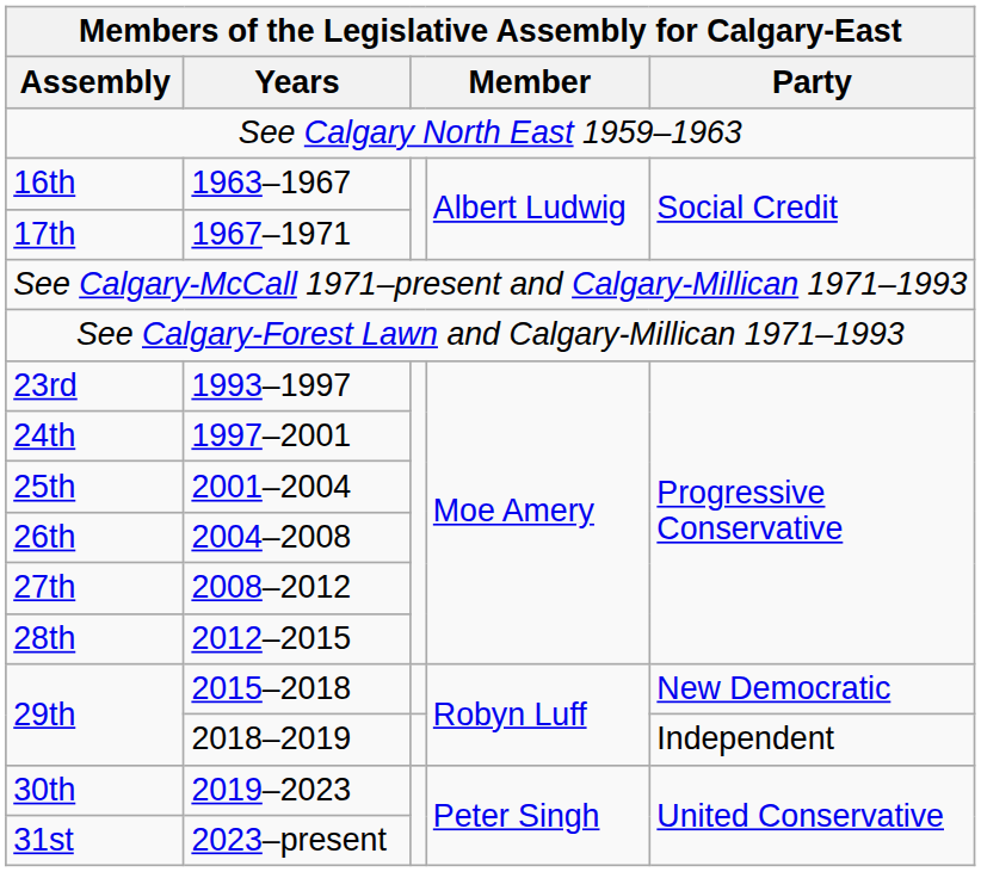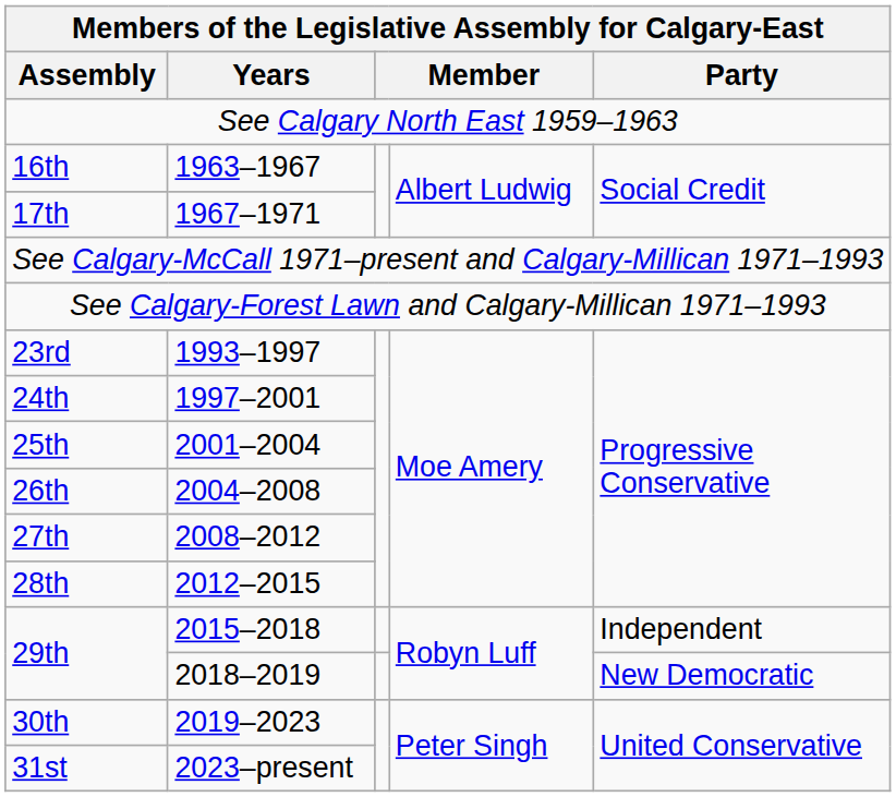 <table class="wikitable" align=right>
 <tr>
 <th colspan=5>Members of the Legislative Assembly for Calgary-East</th>
 </tr>
 <tr>
 <th>Assembly</th>
 <th>Years</th>
 <th colspan="2">Member</th>
 <th>Party</th>
 </tr>
 <tr>
 <td align="center" colspan=5><em>See <a href='#'>Calgary North East</a> 1959–1963</em></td>
 </tr>
 <tr>
 <td><a href='#'>16th</a></td>
 <td><a href='#'>1963</a>–1967</td>
 <td rowspan=2 ></td>
 <td rowspan=2><a href='#'>Albert Ludwig</a></td>
 <td rowspan=2><a href='#'>Social Credit</a></td>
 </tr>
 <tr>
 <td><a href='#'>17th</a></td>
 <td><a href='#'>1967</a>–1971</td>
 </tr>
 <tr>
 <td align="center" colspan=5><em>See <a href='#'>Calgary-McCall</a> 1971–present and <a href='#'>Calgary-Millican</a> 1971–1993</em></td>
 </tr>
 <tr>
 <td align="center" colspan=5><em>See <a href='#'>Calgary-Forest Lawn</a> and Calgary-Millican 1971–1993</em></td>
 </tr>
 <tr>
 <td><a href='#'>23rd</a></td>
 <td><a href='#'>1993</a>–1997</td>
 <td rowspan=6 ></td>
 <td rowspan=6><a href='#'>Moe Amery</a></td>
 <td rowspan=6><a href='#'>Progressive<br>Conservative</a></td>
 </tr>
 <tr>
 <td><a href='#'>24th</a></td>
 <td><a href='#'>1997</a>–2001</td>
 </tr>
 <tr>
 <td><a href='#'>25th</a></td>
 <td><a href='#'>2001</a>–2004</td>
 </tr>
 <tr>
 <td><a href='#'>26th</a></td>
 <td><a href='#'>2004</a>–2008</td>
 </tr>
 <tr>
 <td><a href='#'>27th</a></td>
 <td><a href='#'>2008</a>–2012</td>
 </tr>
 <tr>
 <td><a href='#'>28th</a></td>
 <td><a href='#'>2012</a>–2015</td>
 </tr>
 <tr>
 <td rowspan=2><a href='#'>29th</a></td>
 <td><a href='#'>2015</a>–2018</td>
 <td></td>
 <td rowspan=2><a href='#'>Robyn Luff</a></td>
-<td><a href='#'>New Democratic</a></td>
+<td>Independent</td>
 </tr>
 <tr>
 <td>2018–2019</td>
 <td></td>
-<td>Independent</td>
+<td><a href='#'>New Democratic</a></td>
 </tr>
 <tr>
 <td><a href='#'>30th</a></td>
 <td><a href='#'>2019</a>–2023</td>
 <td rowspan=2 ></td>
 <td rowspan=2><a href='#'>Peter Singh</a></td>
 <td rowspan=2><a href='#'>United Conservative</a></td>
 </tr>
 <tr>
 <td><a href='#'>31st</a></td>
 <td><a href='#'>2023</a>–present</td>
 </tr>
 </table>
